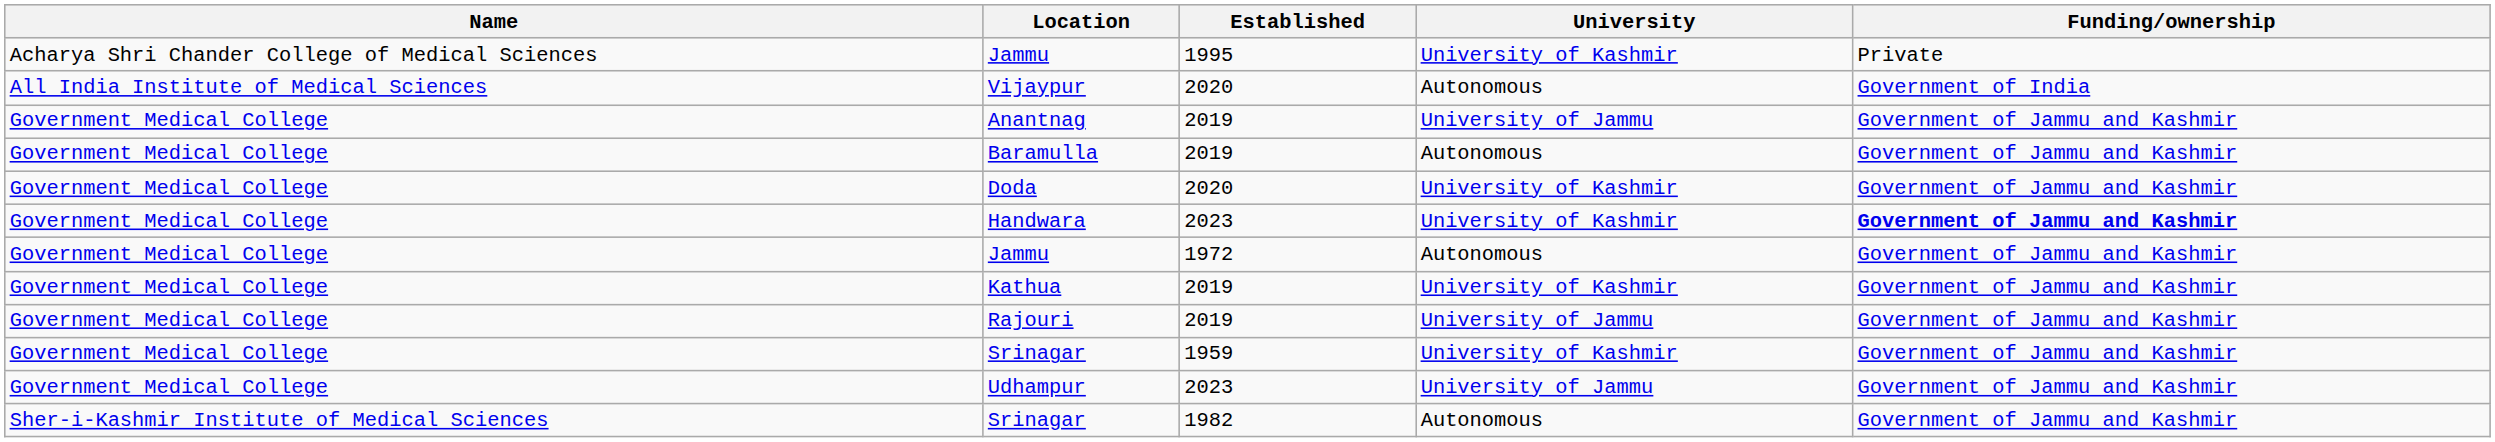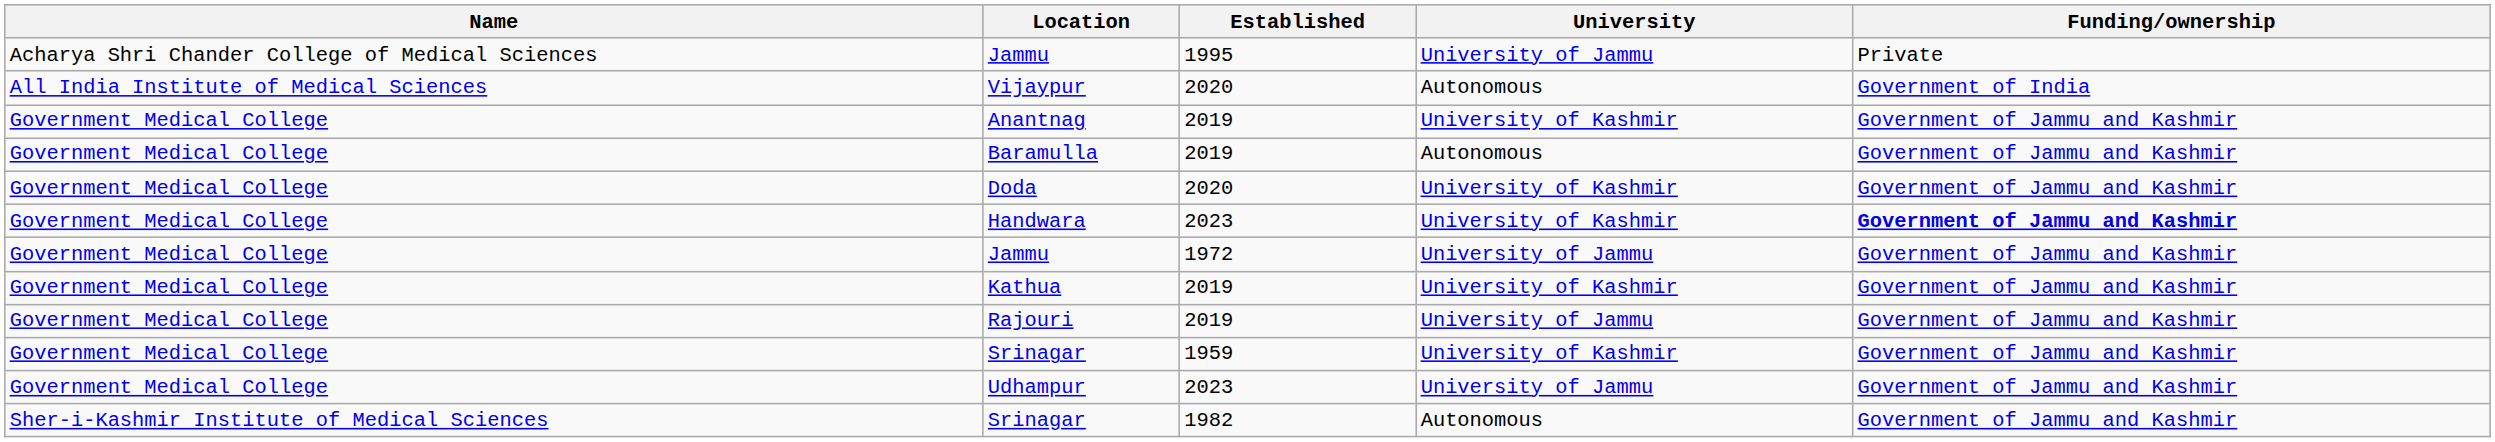 <table class="wikitable sortable" style="width:100%">
 <tr>
 <th>Name</th>
 <th>Location</th>
 <th>Established</th>
 <th>University</th>
 <th>Funding/ownership</th>
 </tr>
 <tr>
 <td>Acharya Shri Chander College of Medical Sciences</td>
 <td><a href='#'>Jammu</a></td>
 <td>1995</td>
-<td><a href='#'>University of Kashmir</a></td>
+<td><a href='#'>University of Jammu</a></td>
 <td>Private</td>
 </tr>
 <tr>
 <td><a href='#'>All India Institute of Medical Sciences</a></td>
 <td><a href='#'>Vijaypur</a></td>
 <td>2020</td>
 <td>Autonomous</td>
 <td><a href='#'>Government of India</a></td>
 </tr>
 <tr>
 <td><a href='#'>Government Medical College</a></td>
 <td><a href='#'>Anantnag</a></td>
 <td>2019</td>
-<td><a href='#'>University of Jammu</a></td>
+<td><a href='#'>University of Kashmir</a></td>
 <td><a href='#'>Government of Jammu and Kashmir</a></td>
 </tr>
 <tr>
 <td><a href='#'>Government Medical College</a></td>
 <td><a href='#'>Baramulla</a></td>
 <td>2019</td>
 <td>Autonomous</td>
 <td><a href='#'>Government of Jammu and Kashmir</a></td>
 </tr>
 <tr>
 <td><a href='#'>Government Medical College</a></td>
 <td><a href='#'>Doda</a></td>
 <td>2020</td>
 <td><a href='#'>University of Kashmir</a></td>
 <td><a href='#'>Government of Jammu and Kashmir</a></td>
 </tr>
 <tr>
 <td><a href='#'>Government Medical College</a></td>
 <td><a href='#'>Handwara</a></td>
 <td>2023</td>
 <td><a href='#'>University of Kashmir</a></td>
 <td><strong><a href='#'>Government of Jammu and Kashmir</a></strong></td>
 </tr>
 <tr>
 <td><a href='#'>Government Medical College</a></td>
 <td><a href='#'>Jammu</a></td>
 <td>1972</td>
-<td>Autonomous</td>
+<td><a href='#'>University of Jammu</a></td>
 <td><a href='#'>Government of Jammu and Kashmir</a></td>
 </tr>
 <tr>
 <td><a href='#'>Government Medical College</a></td>
 <td><a href='#'>Kathua</a></td>
 <td>2019</td>
 <td><a href='#'>University of Kashmir</a></td>
 <td><a href='#'>Government of Jammu and Kashmir</a></td>
 </tr>
 <tr>
 <td><a href='#'>Government Medical College</a></td>
 <td><a href='#'>Rajouri</a></td>
 <td>2019</td>
 <td><a href='#'>University of Jammu</a></td>
 <td><a href='#'>Government of Jammu and Kashmir</a></td>
 </tr>
 <tr>
 <td><a href='#'>Government Medical College</a></td>
 <td><a href='#'>Srinagar</a></td>
 <td>1959</td>
 <td><a href='#'>University of Kashmir</a></td>
 <td><a href='#'>Government of Jammu and Kashmir</a></td>
 </tr>
 <tr>
 <td><a href='#'>Government Medical College</a></td>
 <td><a href='#'>Udhampur</a></td>
 <td>2023</td>
 <td><a href='#'>University of Jammu</a></td>
 <td><a href='#'>Government of Jammu and Kashmir</a></td>
 </tr>
 <tr>
 <td><a href='#'>Sher-i-Kashmir Institute of Medical Sciences</a></td>
 <td><a href='#'>Srinagar</a></td>
 <td>1982</td>
 <td>Autonomous</td>
 <td><a href='#'>Government of Jammu and Kashmir</a></td>
 </tr>
 </table>
